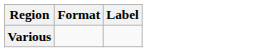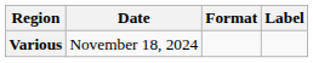 <table class="wikitable plainrowheaders">
 <tr>
 <th scope="col">Region</th>
+<th scope="col">Date</th>
 <th scope="col">Format</th>
 <th scope="col">Label</th>
 </tr>
 <tr>
 <th scope="row">Various </th>
+<td>November 18, 2024</td>
 <td></td>
 <td></td>
 </tr>
 </table>
